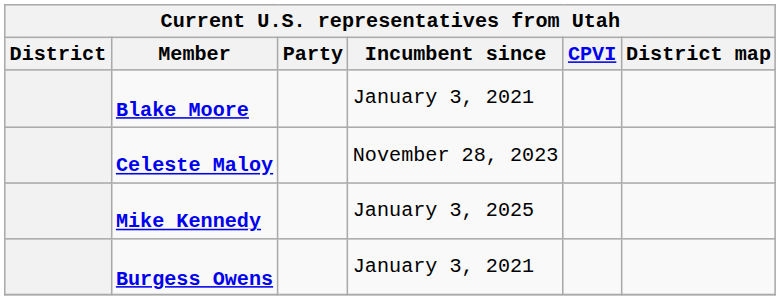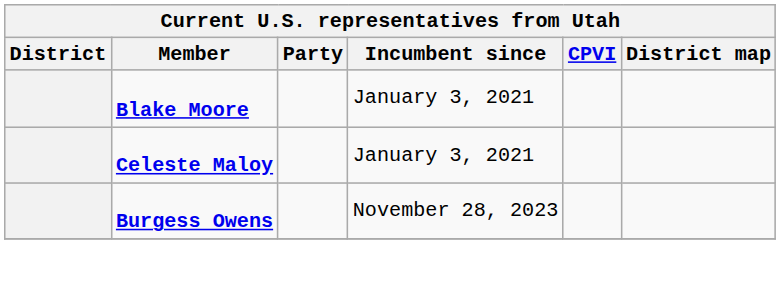 <table class="wikitable sortable">
 <tr>
 <th colspan=6>Current U.S. representatives from Utah</th>
 </tr>
 <tr>
 <th>District</th>
 <th>Member<br></th>
 <th>Party</th>
 <th data-sort-type="date">Incumbent since</th>
 <th data-sort-type="number"><a href='#'>CPVI</a><br></th>
 <th class="unsortable">District map</th>
 </tr>
 <tr>
 <th></th>
 <td data-sort-value="Moore, Blake"><br><strong><a href='#'>Blake Moore</a></strong><br></td>
 <td></td>
 <td>January 3, 2021</td>
 <td></td>
 <td></td>
 </tr>
 <tr>
 <th></th>
 <td data-sort-value="Maloy, Celeste"><br><strong><a href='#'>Celeste Maloy</a></strong><br></td>
 <td></td>
-<td>November 28, 2023</td>
-<td></td>
-<td></td>
-</tr>
-<tr>
-<th></th>
-<td data-sort-value="Kennedy, Mike"><br><strong><a href='#'>Mike Kennedy</a></strong><br></td>
-<td></td>
-<td>January 3, 2025</td>
+<td>January 3, 2021</td>
 <td></td>
 <td></td>
 </tr>
 <tr>
 <th></th>
 <td data-sort-value="Owens, Burgess"><br><strong><a href='#'>Burgess Owens</a></strong><br></td>
 <td></td>
-<td>January 3, 2021</td>
+<td>November 28, 2023</td>
 <td></td>
 <td></td>
 </tr>
 <tr>
 </tr>
 </table>
